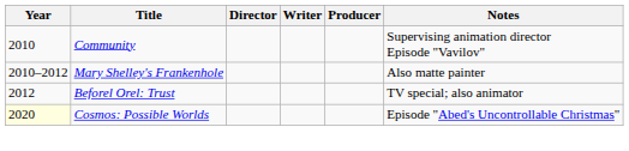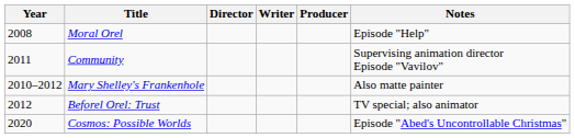 <table class="wikitable">
 <tr>
 <th>Year</th>
 <th>Title</th>
 <th>Director</th>
 <th>Writer</th>
 <th>Producer</th>
 <th>Notes</th>
 </tr>
 <tr>
-<td>2010</td>
+<td>2008</td>
+<td><em><a href='#'>Moral Orel</a></em></td>
+<td></td>
+<td></td>
+<td></td>
+<td>Episode "Help"</td>
+</tr>
+<tr>
+<td>2011</td>
 <td><em><a href='#'>Community</a></em></td>
 <td></td>
 <td></td>
 <td></td>
 <td>Supervising animation director<br>Episode "Vavilov"</td>
 </tr>
 <tr>
 <td>2010–2012</td>
 <td><em><a href='#'>Mary Shelley's Frankenhole</a></em></td>
 <td></td>
 <td></td>
 <td></td>
 <td>Also matte painter</td>
 </tr>
 <tr>
 <td>2012</td>
 <td><em><a href='#'>Beforel Orel: Trust</a></em></td>
 <td></td>
 <td></td>
 <td></td>
 <td>TV special; also animator</td>
 </tr>
 <tr>
-<td style="background: lightyellow;">2020</td>
+<td>2020</td>
 <td><em><a href='#'>Cosmos: Possible Worlds</a></em></td>
 <td></td>
 <td></td>
 <td></td>
 <td>Episode "<a href='#'>Abed's Uncontrollable Christmas</a>"</td>
 </tr>
 </table>
